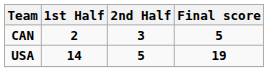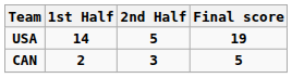 <table class="wikitable">
 <tr>
 <th>Team</th>
 <th>1st Half</th>
 <th>2nd Half</th>
 <th>Final score</th>
 </tr>
 <tr>
+<td align=center><strong>USA</strong></td>
+<td align=center><strong>14</strong></td>
+<td align=center><strong>5</strong></td>
+<td align=center><strong>19</strong></td>
+</tr>
+<tr>
 <td align=center><strong>CAN</strong></td>
 <td align=center><strong>2</strong></td>
 <td align=center><strong>3</strong></td>
 <td align=center><strong>5</strong></td>
 </tr>
 <tr>
-<td align=center><strong>USA</strong></td>
-<td align=center><strong>14</strong></td>
-<td align=center><strong>5</strong></td>
-<td align=center><strong>19</strong></td>
-</tr>
-<tr>
 </tr>
 </table>
